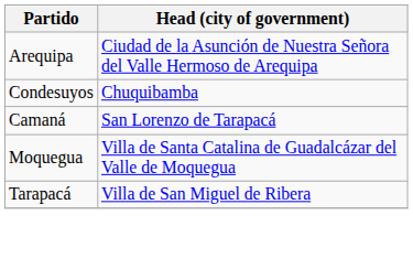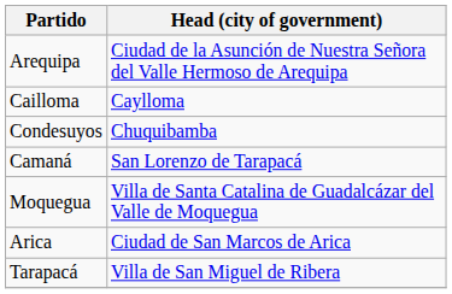 <table class="wikitable" border="1" align="center" width=60%>
 <tr bgcolor="#ececec">
 <th>Partido</th>
 <th>Head (city of government)</th>
 </tr>
 <tr>
 <td>Arequipa</td>
 <td><a href='#'>Ciudad de la Asunción de Nuestra Señora del Valle Hermoso de Arequipa</a></td>
+</tr>
+<tr>
+<td>Cailloma</td>
+<td><a href='#'>Caylloma</a></td>
 </tr>
 <tr>
 <td>Condesuyos</td>
 <td><a href='#'>Chuquibamba</a></td>
 </tr>
 <tr>
 <td>Camaná</td>
 <td><a href='#'>San Lorenzo de Tarapacá</a></td>
 </tr>
 <tr>
 <td>Moquegua</td>
 <td><a href='#'>Villa de Santa Catalina de Guadalcázar del Valle de Moquegua</a></td>
 </tr>
 <tr>
+<td>Arica</td>
+<td><a href='#'>Ciudad de San Marcos de Arica</a></td>
+</tr>
+<tr>
 <td>Tarapacá</td>
 <td><a href='#'>Villa de San Miguel de Ribera</a></td>
 </tr>
 <tr>
 </tr>
 </table>
